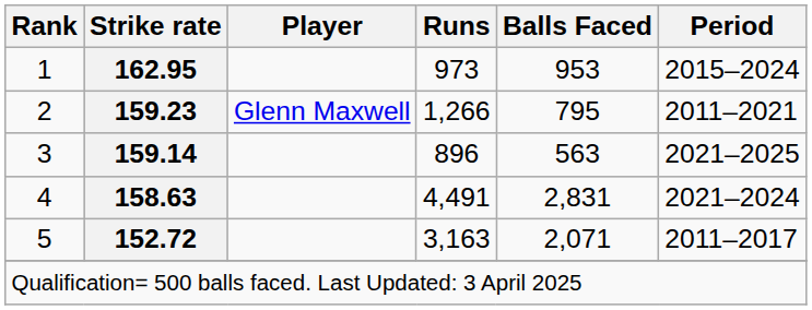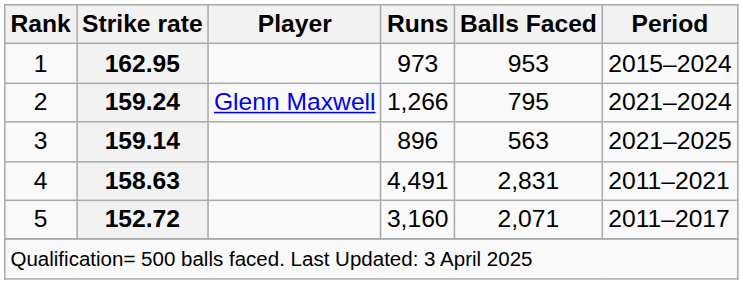 <table class="wikitable">
 <tr>
 <th>Rank</th>
 <th>Strike rate</th>
 <th>Player</th>
 <th>Runs</th>
 <th>Balls Faced</th>
 <th>Period</th>
 </tr>
 <tr>
 <td align=center>1</td>
 <th scope=row style=text-align:center;>162.95</th>
 <td></td>
 <td align="center">973</td>
 <td align=center>953</td>
 <td>2015–2024</td>
 </tr>
 <tr>
 <td align="center">2</td>
-<th scope="row" style="text-align:center;">159.23</th>
+<th scope="row" style="text-align:center;">159.24</th>
 <td><a href='#'>Glenn Maxwell</a></td>
 <td align="center">1,266</td>
 <td align="center">795</td>
-<td>2011–2021</td>
+<td>2021–2024</td>
 </tr>
 <tr>
 <td align="center">3</td>
 <th scope="row" style="text-align:center;">159.14</th>
 <td></td>
 <td align="center">896</td>
 <td align="center">563</td>
 <td>2021–2025</td>
 </tr>
 <tr>
 <td align=center>4</td>
 <th scope=row style=text-align:center;>158.63</th>
 <td></td>
 <td align=center>4,491</td>
 <td align=center>2,831</td>
-<td>2021–2024</td>
+<td>2011–2021</td>
 </tr>
 <tr>
 <td align=center>5</td>
 <th scope=row style=text-align:center;>152.72</th>
 <td></td>
-<td align=center>3,163</td>
+<td align=center>3,160</td>
 <td align=center>2,071</td>
 <td>2011–2017</td>
 </tr>
 <tr>
 </tr>
 <tr class=sortbottom>
 <td colspan=6><small>Qualification= 500 balls faced. Last Updated: 3 April 2025</small></td>
 </tr>
 </table>
